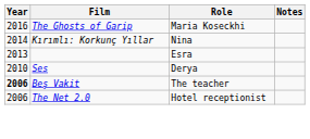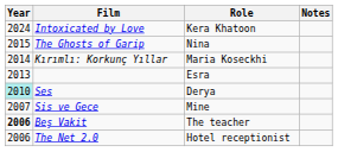 <table class="wikitable">
 <tr>
 <th align="center">Year</th>
 <th width="200">Film</th>
 <th width="150">Role</th>
 <th>Notes</th>
 </tr>
 <tr>
-<td>2016</td>
+<td>2024</td>
+<td><em><a href='#'>Intoxicated by Love</a></em></td>
+<td>Kera Khatoon</td>
+<td></td>
+</tr>
+<tr>
+<td>2015</td>
 <td><em><a href='#'>The Ghosts of Garip</a></em></td>
-<td>Maria Koseckhi</td>
+<td>Nina</td>
 <td></td>
 </tr>
 <tr>
 <td>2014</td>
 <td><em>Kırımlı: Korkunç Yıllar</em></td>
-<td>Nina</td>
+<td>Maria Koseckhi</td>
 <td></td>
 </tr>
 <tr>
 <td>2013</td>
 <td><em></em></td>
 <td>Esra</td>
 <td></td>
 </tr>
 <tr>
-<td>2010</td>
+<td style="background: paleturquoise;">2010</td>
 <td><em><a href='#'>Ses</a></em></td>
 <td>Derya</td>
+<td></td>
+</tr>
+<tr>
+<td>2007</td>
+<td><em><a href='#'>Sis ve Gece</a></em></td>
+<td>Mine</td>
 <td></td>
 </tr>
 <tr>
 <td><strong>2006</strong></td>
 <td><em><a href='#'>Beş Vakit</a></em></td>
 <td>The teacher</td>
 <td></td>
 </tr>
 <tr>
 <td>2006</td>
 <td><em><a href='#'>The Net 2.0</a></em></td>
 <td>Hotel receptionist</td>
 <td></td>
 </tr>
 </table>
